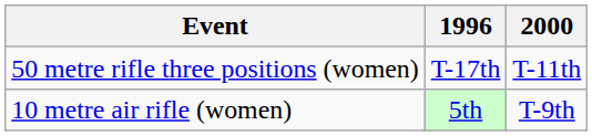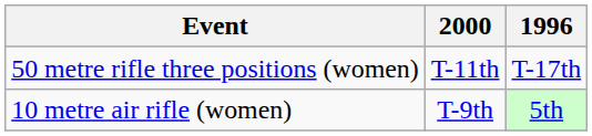 <table class="wikitable" style="text-align: center">
 <tr>
 <th>Event</th>
+<th>2000</th>
 <th>1996</th>
-<th>2000</th>
 </tr>
 <tr>
 <td align=left><a href='#'>50 metre rifle three positions</a> (women)</td>
+<td><a href='#'>T-11th</a></td>
 <td><a href='#'>T-17th</a></td>
-<td><a href='#'>T-11th</a></td>
 </tr>
 <tr>
 <td align=left><a href='#'>10 metre air rifle</a> (women)</td>
+<td><a href='#'>T-9th</a></td>
 <td style="background: #ccffcc"><a href='#'>5th</a></td>
-<td><a href='#'>T-9th</a></td>
 </tr>
 </table>
